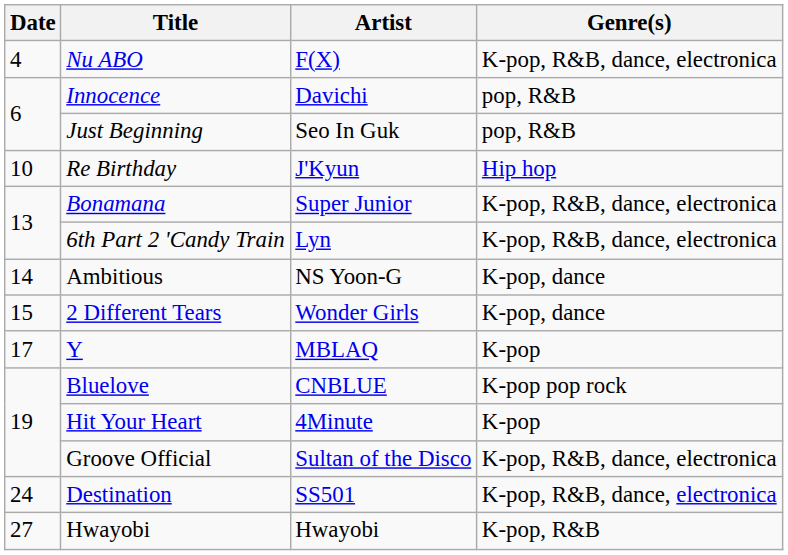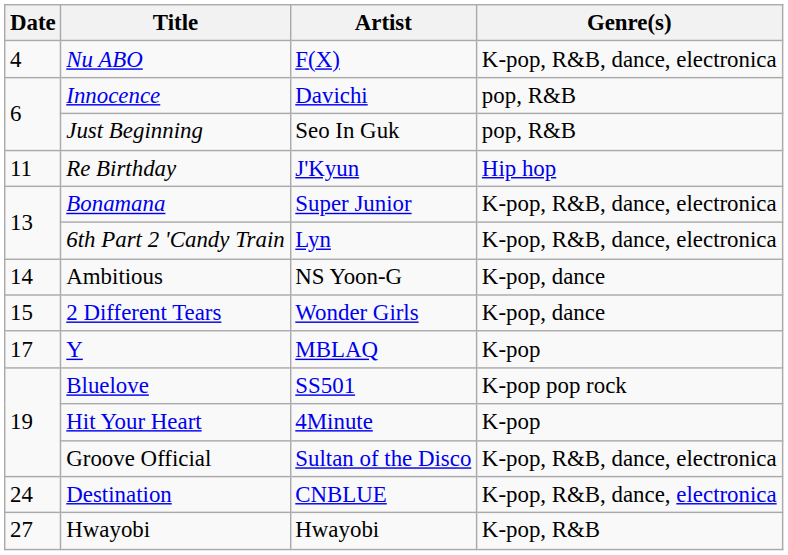 <table class="wikitable" style="text-align: left;">
 <tr>
 <th>Date</th>
 <th>Title</th>
 <th>Artist</th>
 <th>Genre(s)</th>
 </tr>
 <tr>
 <td rowspan="1">4</td>
 <td><em><a href='#'>Nu ABO</a></em></td>
 <td><a href='#'>F(X)</a></td>
 <td>K-pop, R&B, dance, electronica</td>
 </tr>
 <tr>
 <td rowspan="2">6</td>
 <td><em><a href='#'>Innocence</a></em></td>
 <td><a href='#'>Davichi</a></td>
 <td>pop, R&B</td>
 </tr>
 <tr>
 <td><em>Just Beginning</em></td>
 <td>Seo In Guk</td>
 <td>pop, R&B</td>
 </tr>
 <tr>
-<td>10</td>
+<td>11</td>
 <td><em>Re Birthday</em></td>
 <td><a href='#'>J'Kyun</a></td>
 <td><a href='#'>Hip hop</a></td>
 </tr>
 <tr>
 <td rowspan="2">13</td>
 <td><em><a href='#'>Bonamana</a></em></td>
 <td><a href='#'>Super Junior</a></td>
 <td>K-pop, R&B, dance, electronica</td>
 </tr>
 <tr>
 <td><em>6th Part 2 'Candy Train<strong></td>
 <td><a href='#'>Lyn</a></td>
 <td>K-pop, R&B, dance, electronica</td>
 </tr>
 <tr>
 <td rowspan="1">14</td>
 <td></em>Ambitious<em></td>
 <td>NS Yoon-G</td>
 <td>K-pop, dance</td>
 </tr>
 <tr>
 <td rowspan="1">15</td>
 <td></em><a href='#'>2 Different Tears</a><em></td>
 <td><a href='#'>Wonder Girls</a></td>
 <td>K-pop, dance</td>
 </tr>
 <tr>
 <td rowspan="1">17</td>
 <td></em><a href='#'>Y</a><em></td>
 <td><a href='#'>MBLAQ</a></td>
 <td>K-pop</td>
 </tr>
 <tr>
 <td rowspan="3">19</td>
 <td></em><a href='#'>Bluelove</a><em></td>
-<td><a href='#'>CNBLUE</a></td>
+<td><a href='#'>SS501</a></td>
 <td>K-pop pop rock</td>
 </tr>
 <tr>
 <td></em><a href='#'>Hit Your Heart</a><em></td>
 <td><a href='#'>4Minute</a></td>
 <td>K-pop</td>
 </tr>
 <tr>
 <td></em>Groove Official<em></td>
 <td><a href='#'>Sultan of the Disco</a></td>
 <td>K-pop, R&B, dance, electronica</td>
 </tr>
 <tr>
 <td rowspan="1">24</td>
 <td></em><a href='#'>Destination</a><em></td>
-<td><a href='#'>SS501</a></td>
+<td><a href='#'>CNBLUE</a></td>
 <td>K-pop, R&B, dance, <a href='#'>electronica</a></td>
 </tr>
 <tr>
 <td rowspan="1">27</td>
 <td></em>Hwayobi<em></td>
 <td>Hwayobi</td>
 <td>K-pop, R&B</td>
 </tr>
 </table>
